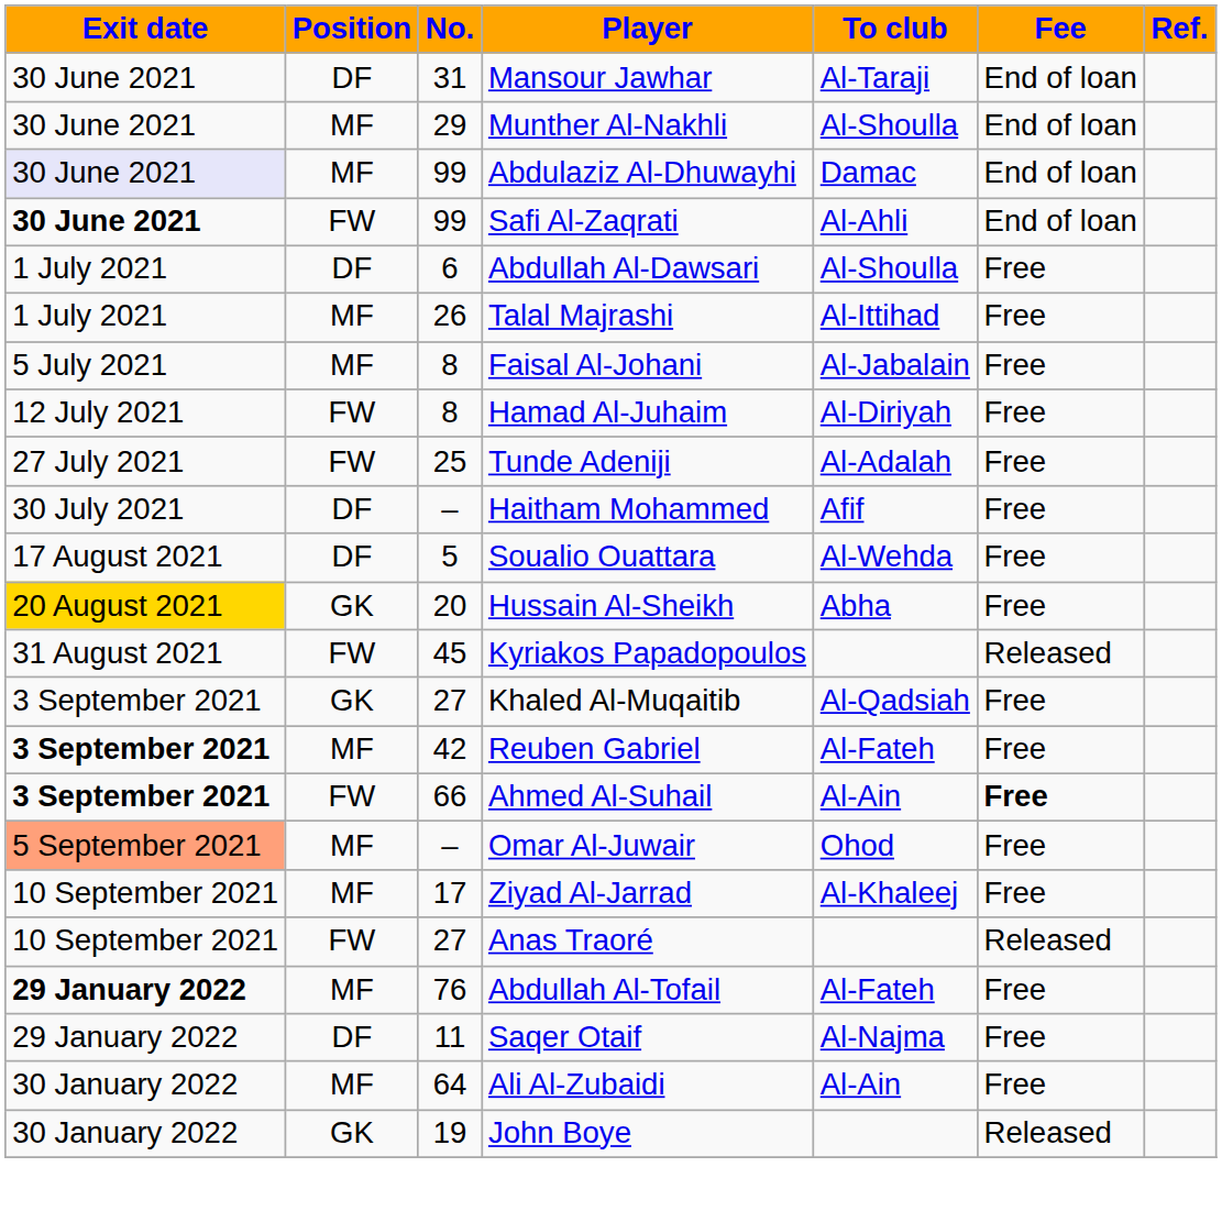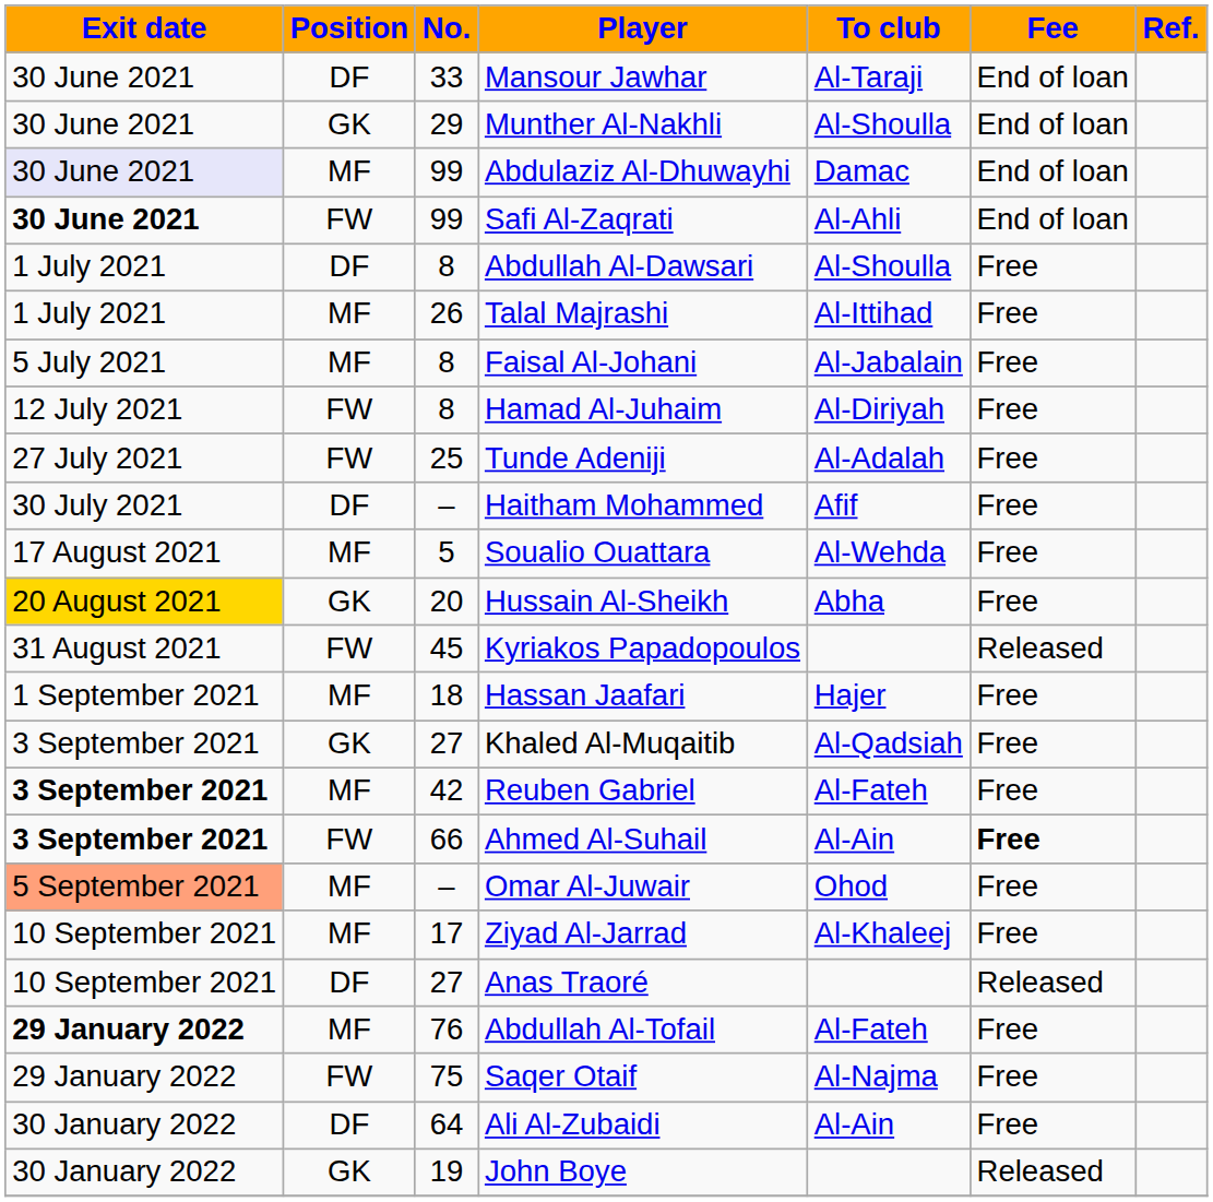 <table class="wikitable sortable">
 <tr>
 <th style="background:orange; color:blue;"><strong>Exit date</strong></th>
 <th style="background:orange; color:blue;"><strong>Position</strong></th>
 <th style="background:orange; color:blue;"><strong>No.</strong></th>
 <th style="background:orange; color:blue;"><strong>Player</strong></th>
 <th style="background:orange; color:blue;"><strong>To club</strong></th>
 <th style="background:orange; color:blue;"><strong>Fee</strong></th>
 <th style="background:orange; color:blue;"><strong>Ref.</strong></th>
 </tr>
 <tr>
 <td>30 June 2021</td>
 <td style="text-align:center;">DF</td>
-<td style="text-align:center;">31</td>
+<td style="text-align:center;">33</td>
 <td style="text-align:left;"> <a href='#'>Mansour Jawhar</a></td>
 <td style="text-align:left;"> <a href='#'>Al-Taraji</a></td>
 <td>End of loan</td>
 <td></td>
 </tr>
 <tr>
 <td>30 June 2021</td>
-<td style="text-align:center;">MF</td>
+<td style="text-align:center;">GK</td>
 <td style="text-align:center;">29</td>
 <td style="text-align:left;"> <a href='#'>Munther Al-Nakhli</a></td>
 <td style="text-align:left;"> <a href='#'>Al-Shoulla</a></td>
 <td>End of loan</td>
 <td></td>
 </tr>
 <tr>
 <td style="background: lavender;">30 June 2021</td>
 <td style="text-align:center;">MF</td>
 <td style="text-align:center;">99</td>
 <td style="text-align:left;"> <a href='#'>Abdulaziz Al-Dhuwayhi</a></td>
 <td style="text-align:left;"> <a href='#'>Damac</a></td>
 <td>End of loan</td>
 <td></td>
 </tr>
 <tr>
 <td><strong>30 June 2021</strong></td>
 <td style="text-align:center;">FW</td>
 <td style="text-align:center;">99</td>
 <td style="text-align:left;"> <a href='#'>Safi Al-Zaqrati</a></td>
 <td style="text-align:left;"> <a href='#'>Al-Ahli</a></td>
 <td>End of loan</td>
 <td></td>
 </tr>
 <tr>
 <td>1 July 2021</td>
 <td style="text-align:center;">DF</td>
-<td style="text-align:center;">6</td>
+<td style="text-align:center;">8</td>
 <td style="text-align:left;"> <a href='#'>Abdullah Al-Dawsari</a></td>
 <td style="text-align:left;"> <a href='#'>Al-Shoulla</a></td>
 <td>Free</td>
 <td></td>
 </tr>
 <tr>
 <td>1 July 2021</td>
 <td style="text-align:center;">MF</td>
 <td style="text-align:center;">26</td>
 <td style="text-align:left;"> <a href='#'>Talal Majrashi</a></td>
 <td style="text-align:left;"> <a href='#'>Al-Ittihad</a></td>
 <td>Free</td>
 <td></td>
 </tr>
 <tr>
 <td>5 July 2021</td>
 <td style="text-align:center;">MF</td>
 <td style="text-align:center;">8</td>
 <td style="text-align:left;"> <a href='#'>Faisal Al-Johani</a></td>
 <td style="text-align:left;"> <a href='#'>Al-Jabalain</a></td>
 <td>Free</td>
 <td></td>
 </tr>
 <tr>
 <td>12 July 2021</td>
 <td style="text-align:center;">FW</td>
 <td style="text-align:center;">8</td>
 <td style="text-align:left;"> <a href='#'>Hamad Al-Juhaim</a></td>
 <td style="text-align:left;"> <a href='#'>Al-Diriyah</a></td>
 <td>Free</td>
 <td></td>
 </tr>
 <tr>
 <td>27 July 2021</td>
 <td style="text-align:center;">FW</td>
 <td style="text-align:center;">25</td>
 <td style="text-align:left;"> <a href='#'>Tunde Adeniji</a></td>
 <td style="text-align:left;"> <a href='#'>Al-Adalah</a></td>
 <td>Free</td>
 <td></td>
 </tr>
 <tr>
 <td>30 July 2021</td>
 <td style="text-align:center;">DF</td>
 <td style="text-align:center;">–</td>
 <td style="text-align:left;"> <a href='#'>Haitham Mohammed</a></td>
 <td style="text-align:left;"> <a href='#'>Afif</a></td>
 <td>Free</td>
 <td></td>
 </tr>
 <tr>
 <td>17 August 2021</td>
-<td style="text-align:center;">DF</td>
+<td style="text-align:center;">MF</td>
 <td style="text-align:center;">5</td>
 <td style="text-align:left;"> <a href='#'>Soualio Ouattara</a></td>
 <td style="text-align:left;"> <a href='#'>Al-Wehda</a></td>
 <td>Free</td>
 <td></td>
 </tr>
 <tr>
 <td style="background: gold;">20 August 2021</td>
 <td style="text-align:center;">GK</td>
 <td style="text-align:center;">20</td>
 <td style="text-align:left;"> <a href='#'>Hussain Al-Sheikh</a></td>
 <td style="text-align:left;"> <a href='#'>Abha</a></td>
 <td>Free</td>
 <td></td>
 </tr>
 <tr>
 <td>31 August 2021</td>
 <td style="text-align:center;">FW</td>
 <td style="text-align:center;">45</td>
 <td style="text-align:left;"> <a href='#'>Kyriakos Papadopoulos</a></td>
 <td style="text-align:left;"></td>
 <td>Released</td>
+<td></td>
+</tr>
+<tr>
+<td>1 September 2021</td>
+<td style="text-align:center;">MF</td>
+<td style="text-align:center;">18</td>
+<td style="text-align:left;"> <a href='#'>Hassan Jaafari</a></td>
+<td style="text-align:left;"> <a href='#'>Hajer</a></td>
+<td>Free</td>
 <td></td>
 </tr>
 <tr>
 <td>3 September 2021</td>
 <td style="text-align:center;">GK</td>
 <td style="text-align:center;">27</td>
 <td style="text-align:left;"> Khaled Al-Muqaitib</td>
 <td style="text-align:left;"> <a href='#'>Al-Qadsiah</a></td>
 <td>Free</td>
 <td></td>
 </tr>
 <tr>
 <td><strong>3 September 2021</strong></td>
 <td style="text-align:center;">MF</td>
 <td style="text-align:center;">42</td>
 <td style="text-align:left;"> <a href='#'>Reuben Gabriel</a></td>
 <td style="text-align:left;"> <a href='#'>Al-Fateh</a></td>
 <td>Free</td>
 <td></td>
 </tr>
 <tr>
 <td><strong>3 September 2021</strong></td>
 <td style="text-align:center;">FW</td>
 <td style="text-align:center;">66</td>
 <td style="text-align:left;"> <a href='#'>Ahmed Al-Suhail</a></td>
 <td style="text-align:left;"> <a href='#'>Al-Ain</a></td>
 <td><strong>Free</strong></td>
 <td></td>
 </tr>
 <tr>
 <td style="background: lightsalmon;">5 September 2021</td>
 <td style="text-align:center;">MF</td>
 <td style="text-align:center;">–</td>
 <td style="text-align:left;"> <a href='#'>Omar Al-Juwair</a></td>
 <td style="text-align:left;"> <a href='#'>Ohod</a></td>
 <td>Free</td>
 <td></td>
 </tr>
 <tr>
 <td>10 September 2021</td>
 <td style="text-align:center;">MF</td>
 <td style="text-align:center;">17</td>
 <td style="text-align:left;"> <a href='#'>Ziyad Al-Jarrad</a></td>
 <td style="text-align:left;"> <a href='#'>Al-Khaleej</a></td>
 <td>Free</td>
 <td></td>
 </tr>
 <tr>
 <td>10 September 2021</td>
-<td style="text-align:center;">FW</td>
+<td style="text-align:center;">DF</td>
 <td style="text-align:center;">27</td>
 <td style="text-align:left;"> <a href='#'>Anas Traoré</a></td>
 <td style="text-align:left;"></td>
 <td>Released</td>
 <td></td>
 </tr>
 <tr>
 <td><strong>29 January 2022</strong></td>
 <td style="text-align:center;">MF</td>
 <td style="text-align:center;">76</td>
 <td style="text-align:left;"> <a href='#'>Abdullah Al-Tofail</a></td>
 <td style="text-align:left;"> <a href='#'>Al-Fateh</a></td>
 <td>Free</td>
 <td></td>
 </tr>
 <tr>
 <td>29 January 2022</td>
-<td style="text-align:center;">DF</td>
-<td style="text-align:center;">11</td>
+<td style="text-align:center;">FW</td>
+<td style="text-align:center;">75</td>
 <td style="text-align:left;"> <a href='#'>Saqer Otaif</a></td>
 <td style="text-align:left;"> <a href='#'>Al-Najma</a></td>
 <td>Free</td>
 <td></td>
 </tr>
 <tr>
 <td>30 January 2022</td>
-<td style="text-align:center;">MF</td>
+<td style="text-align:center;">DF</td>
 <td style="text-align:center;">64</td>
 <td style="text-align:left;"> <a href='#'>Ali Al-Zubaidi</a></td>
 <td style="text-align:left;"> <a href='#'>Al-Ain</a></td>
 <td>Free</td>
 <td></td>
 </tr>
 <tr>
 <td>30 January 2022</td>
 <td style="text-align:center;">GK</td>
 <td style="text-align:center;">19</td>
 <td style="text-align:left;"> <a href='#'>John Boye</a></td>
 <td style="text-align:left;"></td>
 <td>Released</td>
 <td></td>
 </tr>
 <tr>
 </tr>
 </table>
